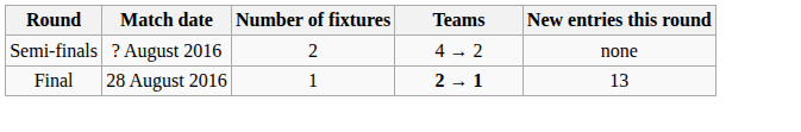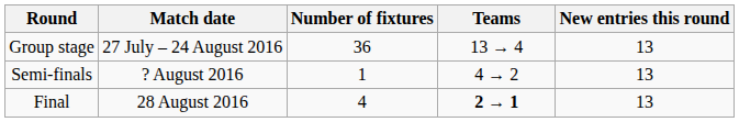 <table class="wikitable" style="text-align:center">
 <tr>
 <th>Round</th>
 <th>Match date</th>
 <th>Number of fixtures</th>
 <th style="width:100px;">Teams</th>
 <th>New entries this round</th>
 </tr>
 <tr>
+<td>Group stage</td>
+<td>27 July – 24 August 2016</td>
+<td>36</td>
+<td>13 → 4</td>
+<td>13</td>
+</tr>
+<tr>
 <td>Semi-finals</td>
 <td>? August 2016</td>
-<td>2</td>
+<td>1</td>
 <td>4 → 2</td>
-<td>none</td>
+<td>13</td>
 </tr>
 <tr>
 <td>Final</td>
 <td>28 August 2016</td>
-<td>1</td>
+<td>4</td>
 <td><strong>2 → 1</strong></td>
 <td>13</td>
 </tr>
 </table>
